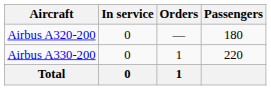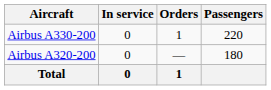 <table class="wikitable" style="border-collapse:collapse;text-align:center;margin:auto;">
 <tr>
 <th>Aircraft</th>
 <th>In service</th>
 <th>Orders</th>
 <th>Passengers</th>
 </tr>
 <tr>
+<td><a href='#'>Airbus A330-200</a></td>
+<td>0</td>
+<td>1</td>
+<td>220</td>
+</tr>
+<tr>
 <td><a href='#'>Airbus A320-200</a></td>
 <td>0</td>
 <td>—</td>
 <td>180</td>
-</tr>
-<tr>
-<td><a href='#'>Airbus A330-200</a></td>
-<td>0</td>
-<td>1</td>
-<td>220</td>
 </tr>
 <tr>
 <th>Total</th>
 <th>0</th>
 <th>1</th>
 <th></th>
 </tr>
 </table>
